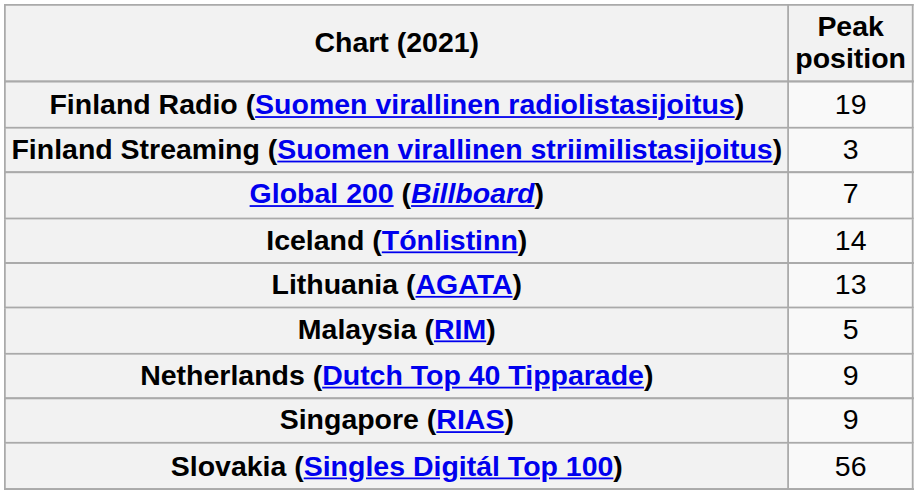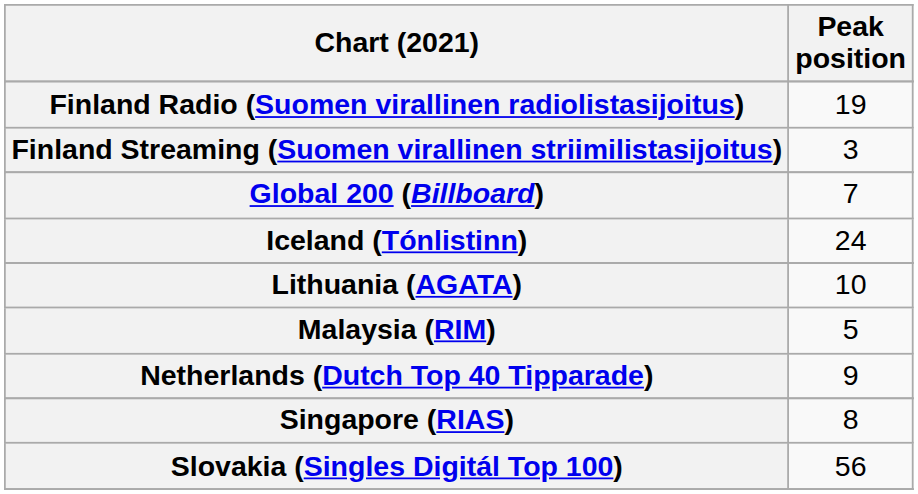 <table class="wikitable sortable plainrowheaders" style="text-align:center">
 <tr>
 <th scope="col">Chart (2021)</th>
 <th scope="col">Peak<br>position</th>
 </tr>
 <tr>
 </tr>
 <tr>
 </tr>
 <tr>
 </tr>
 <tr>
 </tr>
 <tr>
 </tr>
 <tr>
 </tr>
 <tr>
 <th scope="row">Finland Radio (<a href='#'>Suomen virallinen radiolistasijoitus</a>)</th>
 <td>19</td>
 </tr>
 <tr>
 <th scope="row">Finland Streaming (<a href='#'>Suomen virallinen striimilistasijoitus</a>)</th>
 <td>3</td>
 </tr>
 <tr>
 </tr>
 <tr>
 <th scope="row"><a href='#'>Global 200</a> (<em><a href='#'>Billboard</a></em>)</th>
 <td>7</td>
 </tr>
 <tr>
 <th scope="row">Iceland (<a href='#'>Tónlistinn</a>)</th>
-<td>14</td>
+<td>24</td>
 </tr>
 <tr>
 </tr>
 <tr>
 <th scope="row">Lithuania (<a href='#'>AGATA</a>)</th>
-<td>13</td>
+<td>10</td>
 </tr>
 <tr>
 <th scope="row">Malaysia (<a href='#'>RIM</a>)</th>
 <td>5</td>
 </tr>
 <tr>
 <th scope="row">Netherlands (<a href='#'>Dutch Top 40 Tipparade</a>)</th>
 <td>9</td>
 </tr>
 <tr>
 </tr>
 <tr>
 </tr>
 <tr>
 </tr>
 <tr>
 </tr>
 <tr>
 <th scope="row">Singapore (<a href='#'>RIAS</a>)</th>
-<td>9</td>
+<td>8</td>
 </tr>
 <tr>
 <th scope="row">Slovakia (<a href='#'>Singles Digitál Top 100</a>)</th>
 <td>56</td>
 </tr>
 <tr>
 </tr>
 <tr>
 </tr>
 <tr>
 </tr>
 <tr>
 </tr>
 <tr>
 </tr>
 <tr>
 </tr>
 <tr>
 </tr>
 <tr>
 </tr>
 <tr>
 </tr>
 </table>
